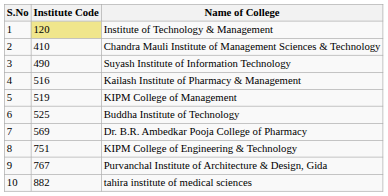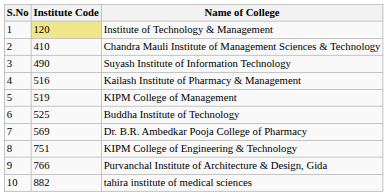 <table class="wikitable sortable">
 <tr>
 <th>S.No</th>
 <th>Institute Code</th>
 <th>Name of College</th>
 </tr>
 <tr>
 <td>1</td>
 <td style="background: khaki;">120</td>
 <td>Institute of Technology & Management</td>
 </tr>
 <tr>
 <td>2</td>
 <td>410</td>
 <td>Chandra Mauli Institute of Management Sciences & Technology</td>
 </tr>
 <tr>
 <td>3</td>
 <td>490</td>
 <td>Suyash Institute of Information Technology</td>
 </tr>
 <tr>
 <td>4</td>
 <td>516</td>
 <td>Kailash Institute of Pharmacy & Management</td>
 </tr>
 <tr>
 <td>5</td>
 <td>519</td>
 <td>KIPM College of Management</td>
 </tr>
 <tr>
 <td>6</td>
 <td>525</td>
 <td>Buddha Institute of Technology</td>
 </tr>
 <tr>
 <td>7</td>
 <td>569</td>
 <td>Dr. B.R. Ambedkar Pooja College of Pharmacy</td>
 </tr>
 <tr>
 <td>8</td>
 <td>751</td>
 <td>KIPM College of Engineering & Technology</td>
 </tr>
 <tr>
 <td>9</td>
-<td>767</td>
+<td>766</td>
 <td>Purvanchal Institute of Architecture & Design, Gida</td>
 </tr>
 <tr>
 <td>10</td>
 <td>882</td>
 <td>tahira institute of medical sciences</td>
 </tr>
 </table>
